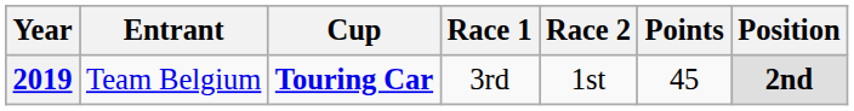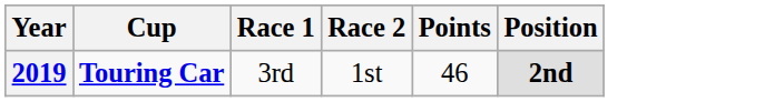 <table class="wikitable" style="text-align:center; font-size:90%">
 <tr>
 <th>Year</th>
-<th>Entrant</th>
 <th>Cup</th>
 <th>Race 1</th>
 <th>Race 2</th>
 <th>Points</th>
 <th>Position</th>
 </tr>
 <tr>
 <th><a href='#'>2019</a></th>
-<td> <a href='#'>Team Belgium</a></td>
 <td><strong><a href='#'>Touring Car</a></strong></td>
 <td>3rd</td>
 <td>1st</td>
-<td>45</td>
+<td>46</td>
 <td style="background:#DFDFDF;"><strong>2nd</strong></td>
 </tr>
 </table>
